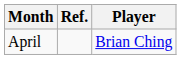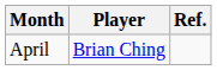 <table class="wikitable">
 <tr>
 <th>Month</th>
+<th>Player</th>
 <th>Ref.</th>
-<th>Player</th>
 </tr>
 <tr>
 <td>April</td>
+<td> <a href='#'>Brian Ching</a></td>
 <td></td>
-<td> <a href='#'>Brian Ching</a></td>
 </tr>
 </table>
